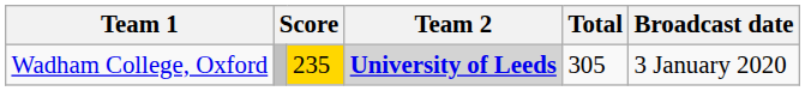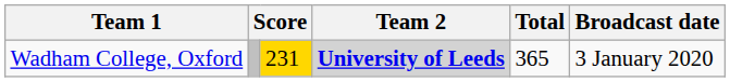 <table class="wikitable">
 <tr>
 <th>Team 1</th>
 <th colspan=2>Score</th>
 <th>Team 2</th>
 <th>Total</th>
 <th>Broadcast date</th>
 </tr>
 <tr>
 <td><a href='#'>Wadham College, Oxford</a></td>
 <td style="background:silver"></td>
-<td style="background:gold">235</td>
+<td style="background:gold">231</td>
 <td style="background: lightgrey;"><strong><a href='#'>University of Leeds</a></strong></td>
-<td>305</td>
+<td>365</td>
 <td>3 January 2020</td>
 </tr>
 </table>
